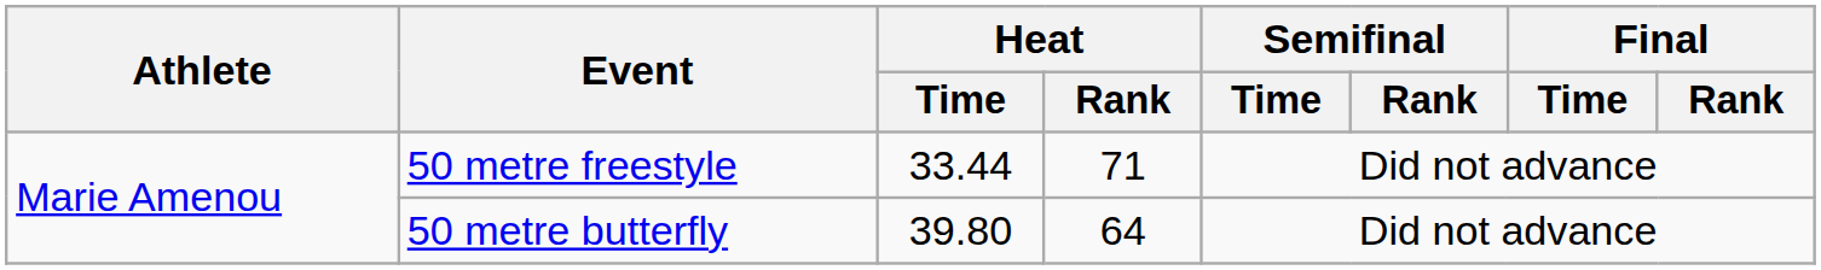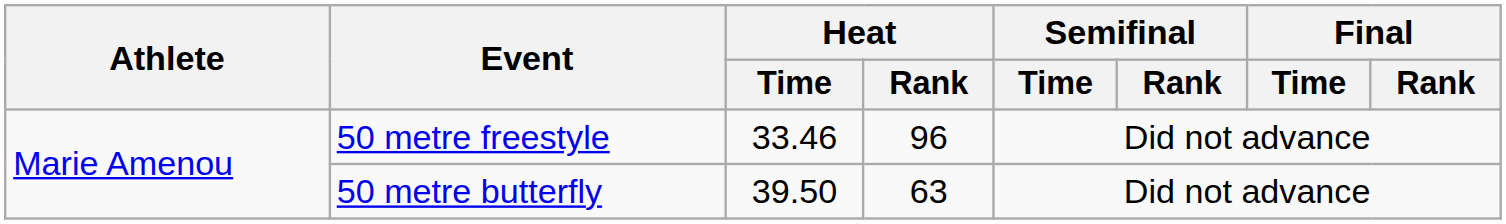 <table class="wikitable" style="text-align:center; font-size:90%; width:50%;">
 <tr>
 <th rowspan="2">Athlete</th>
 <th rowspan="2">Event</th>
 <th colspan="2">Heat</th>
 <th colspan="2">Semifinal</th>
 <th colspan="2">Final</th>
 </tr>
 <tr style="font-size:95%">
 <th>Time</th>
 <th>Rank</th>
 <th>Time</th>
 <th>Rank</th>
 <th>Time</th>
 <th>Rank</th>
 </tr>
 <tr>
 <td align=left rowspan=2><a href='#'>Marie Amenou</a></td>
 <td align=left><a href='#'>50 metre freestyle</a></td>
-<td>33.44</td>
-<td>71</td>
+<td>33.46</td>
+<td>96</td>
 <td colspan=4>Did not advance</td>
 </tr>
 <tr>
 <td align=left><a href='#'>50 metre butterfly</a></td>
-<td>39.80</td>
-<td>64</td>
+<td>39.50</td>
+<td>63</td>
 <td colspan=4>Did not advance</td>
 </tr>
 </table>
